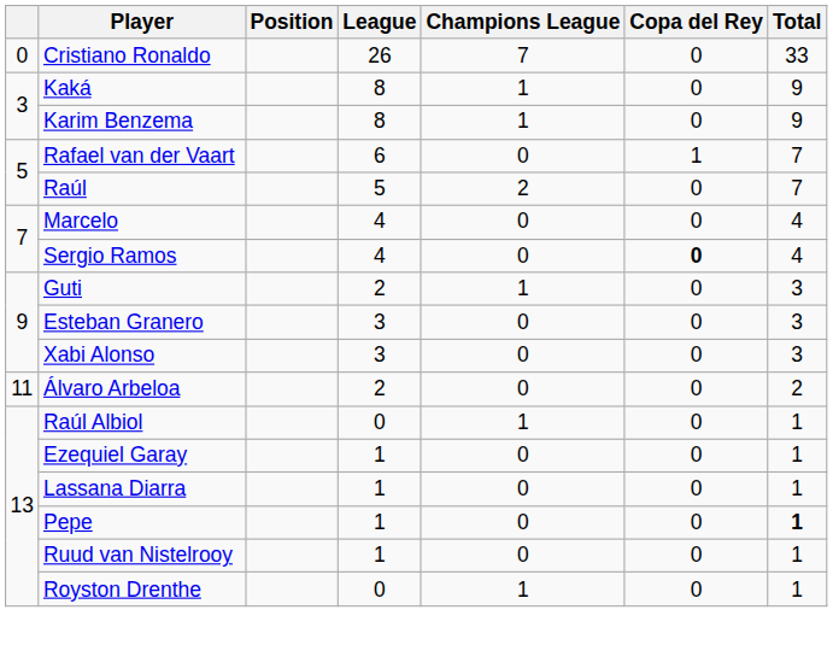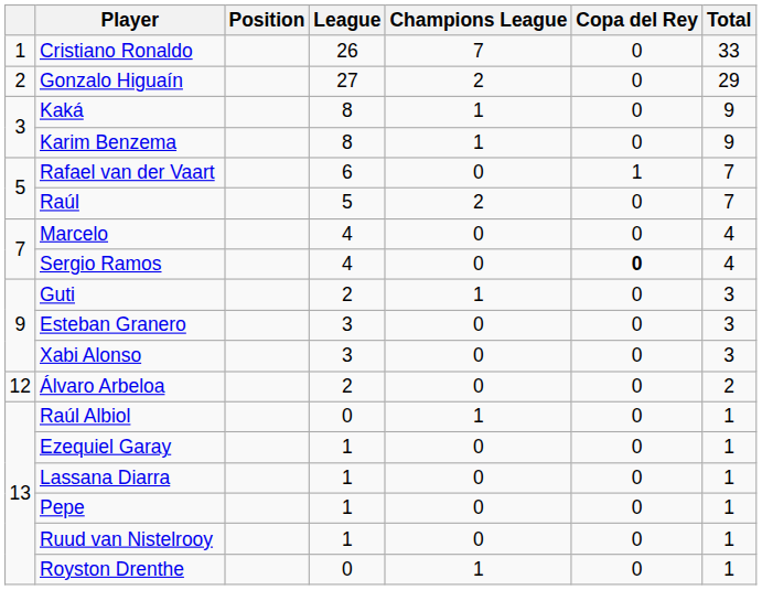 <table class="wikitable">
 <tr>
 <th></th>
 <th width="150">Player</th>
 <th>Position</th>
 <th>League</th>
 <th>Champions League</th>
 <th>Copa del Rey</th>
 <th>Total</th>
 </tr>
 <tr>
-<td align=center rowspan=1>0</td>
+<td align=center rowspan=1>1</td>
 <td> <a href='#'>Cristiano Ronaldo</a></td>
 <td align=center></td>
 <td align=center>26</td>
 <td align=center>7</td>
 <td align=center>0</td>
 <td align=center>33</td>
+</tr>
+<tr>
+<td align=center rowspan=1>2</td>
+<td> <a href='#'>Gonzalo Higuaín</a></td>
+<td align=center></td>
+<td align=center>27</td>
+<td align=center>2</td>
+<td align=center>0</td>
+<td align=center>29</td>
 </tr>
 <tr>
 <td align=center rowspan=2>3</td>
 <td> <a href='#'>Kaká</a></td>
 <td align=center></td>
 <td align=center>8</td>
 <td align=center>1</td>
 <td align=center>0</td>
 <td align=center>9</td>
 </tr>
 <tr>
 <td> <a href='#'>Karim Benzema</a></td>
 <td align=center></td>
 <td align=center>8</td>
 <td align=center>1</td>
 <td align=center>0</td>
 <td align=center>9</td>
 </tr>
 <tr>
 <td align=center rowspan=2>5</td>
 <td> <a href='#'>Rafael van der Vaart</a></td>
 <td align=center></td>
 <td align=center>6</td>
 <td align=center>0</td>
 <td align=center>1</td>
 <td align=center>7</td>
 </tr>
 <tr>
 <td> <a href='#'>Raúl</a></td>
 <td align=center></td>
 <td align=center>5</td>
 <td align=center>2</td>
 <td align=center>0</td>
 <td align=center>7</td>
 </tr>
 <tr>
 <td align=center rowspan=2>7</td>
 <td> <a href='#'>Marcelo</a></td>
 <td align=center></td>
 <td align=center>4</td>
 <td align=center>0</td>
 <td align=center>0</td>
 <td align=center>4</td>
 </tr>
 <tr>
 <td> <a href='#'>Sergio Ramos</a></td>
 <td align=center></td>
 <td align=center>4</td>
 <td align=center>0</td>
 <td align=center><strong>0</strong></td>
 <td align=center>4</td>
 </tr>
 <tr>
 <td align=center rowspan=3>9</td>
 <td> <a href='#'>Guti</a></td>
 <td align=center></td>
 <td align=center>2</td>
 <td align=center>1</td>
 <td align=center>0</td>
 <td align=center>3</td>
 </tr>
 <tr>
 <td> <a href='#'>Esteban Granero</a></td>
 <td align=center></td>
 <td align=center>3</td>
 <td align=center>0</td>
 <td align=center>0</td>
 <td align=center>3</td>
 </tr>
 <tr>
 <td> <a href='#'>Xabi Alonso</a></td>
 <td align=center></td>
 <td align=center>3</td>
 <td align=center>0</td>
 <td align=center>0</td>
 <td align=center>3</td>
 </tr>
 <tr>
-<td align=center rowspan=1>11</td>
+<td align=center rowspan=1>12</td>
 <td> <a href='#'>Álvaro Arbeloa</a></td>
 <td align=center></td>
 <td align=center>2</td>
 <td align=center>0</td>
 <td align=center>0</td>
 <td align=center>2</td>
 </tr>
 <tr>
 <td align=center rowspan=6>13</td>
 <td> <a href='#'>Raúl Albiol</a></td>
 <td align=center></td>
 <td align=center>0</td>
 <td align=center>1</td>
 <td align=center>0</td>
 <td align=center>1</td>
 </tr>
 <tr>
 <td> <a href='#'>Ezequiel Garay</a></td>
 <td align=center></td>
 <td align=center>1</td>
 <td align=center>0</td>
 <td align=center>0</td>
 <td align=center>1</td>
 </tr>
 <tr>
 <td> <a href='#'>Lassana Diarra</a></td>
 <td align=center></td>
 <td align=center>1</td>
 <td align=center>0</td>
 <td align=center>0</td>
 <td align=center>1</td>
 </tr>
 <tr>
 <td> <a href='#'>Pepe</a></td>
 <td align=center></td>
 <td align=center>1</td>
 <td align=center>0</td>
 <td align=center>0</td>
-<td align=center><strong>1</strong></td>
+<td align=center>1</td>
 </tr>
 <tr>
 <td> <a href='#'>Ruud van Nistelrooy</a></td>
 <td align=center></td>
 <td align=center>1</td>
 <td align=center>0</td>
 <td align=center>0</td>
 <td align=center>1</td>
 </tr>
 <tr>
 <td> <a href='#'>Royston Drenthe</a></td>
 <td align=center></td>
 <td align=center>0</td>
 <td align=center>1</td>
 <td align=center>0</td>
 <td align=center>1</td>
 </tr>
 </table>
